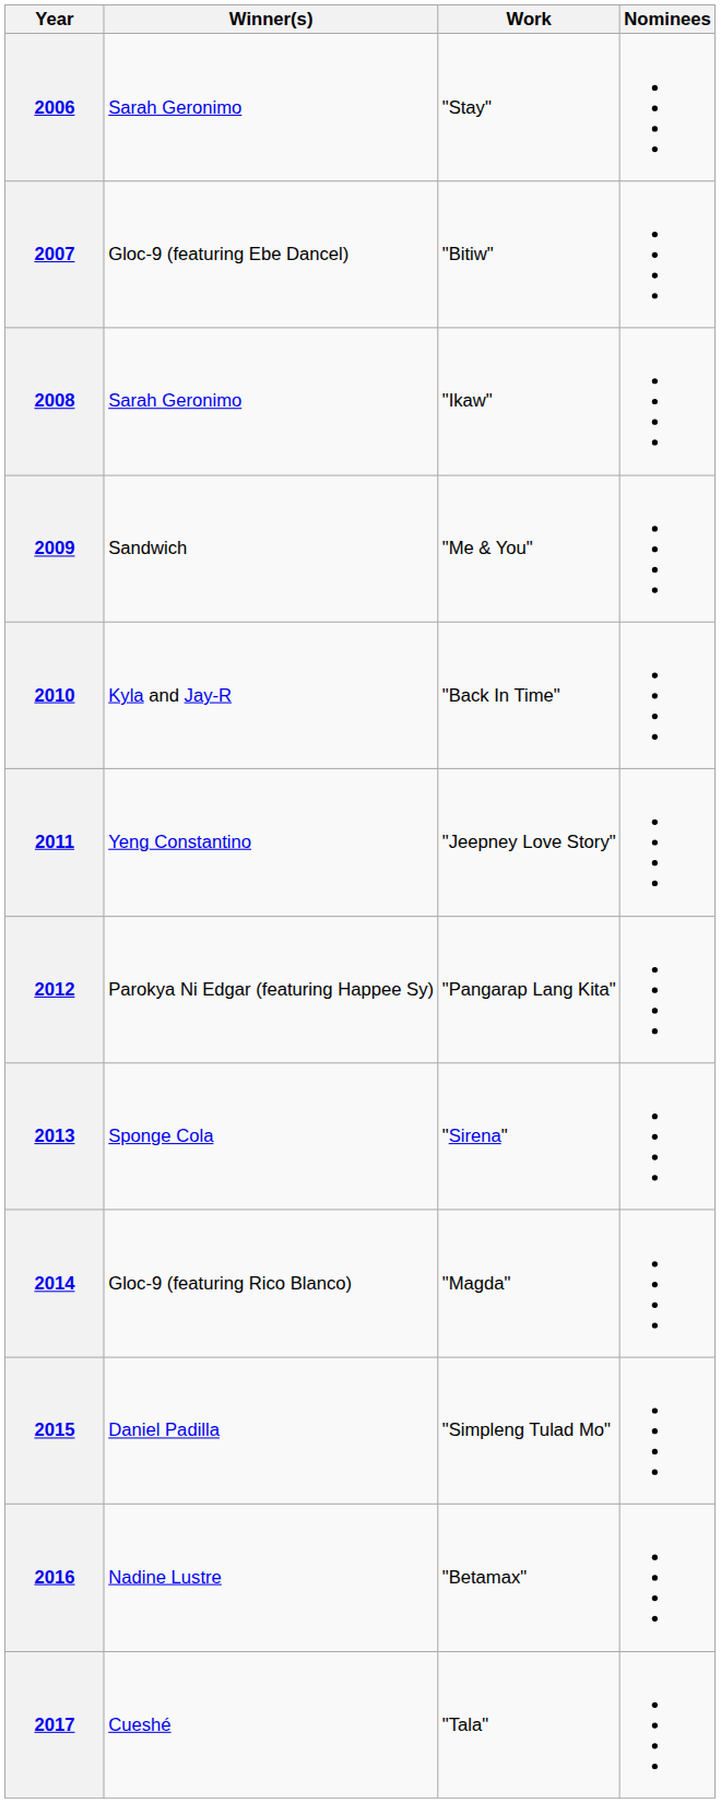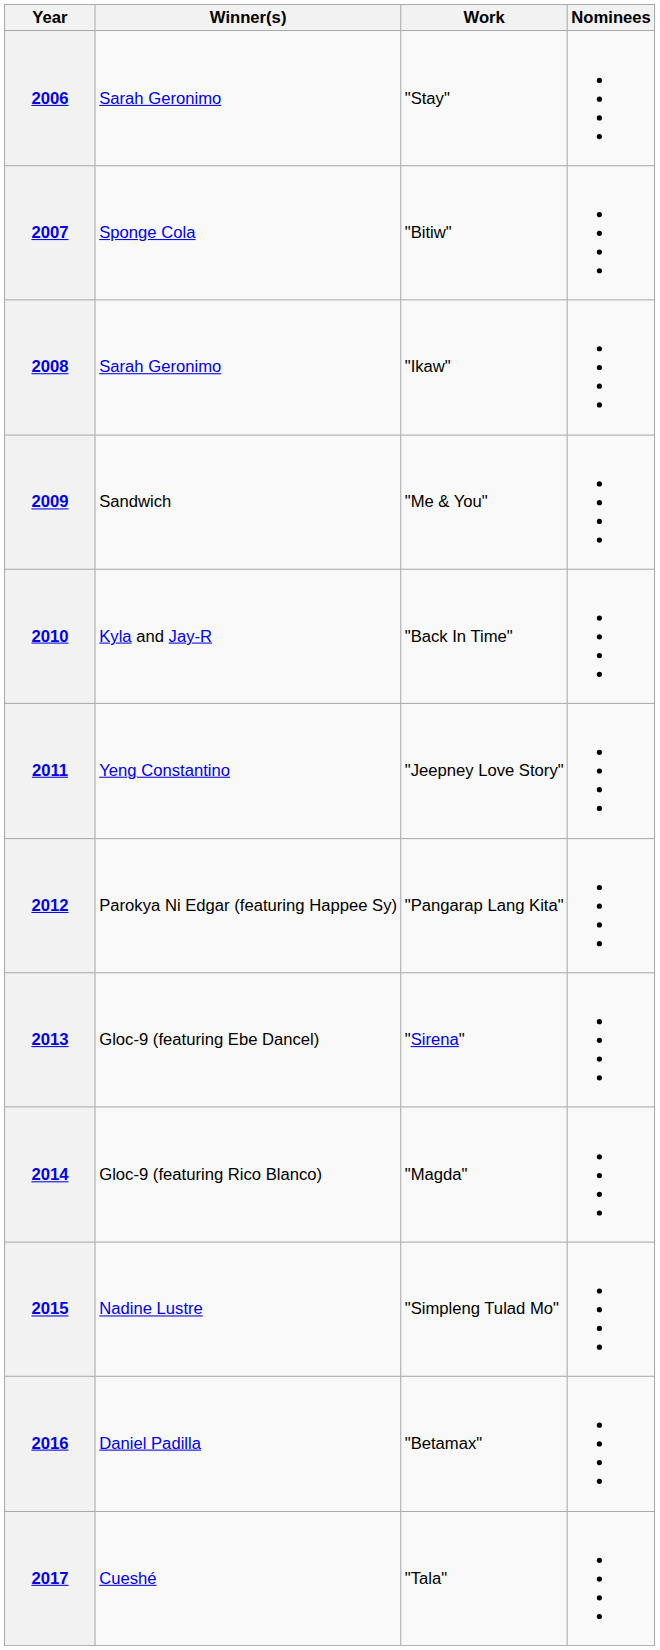 <table class="wikitable sortable">
 <tr>
 <th scope="col" style="width:5em;">Year</th>
 <th scope="col">Winner(s)</th>
 <th scope="col">Work</th>
 <th scope="col" class="unsortable">Nominees</th>
 </tr>
 <tr>
 <th scope="row"><a href='#'>2006</a></th>
 <td><a href='#'>Sarah Geronimo</a></td>
 <td>"Stay"</td>
 <td><br><ul><li></li><li></li><li></li><li></li></ul></td>
 </tr>
 <tr>
 <th scope="row"><a href='#'>2007</a></th>
-<td>Gloc-9 (featuring Ebe Dancel)</td>
+<td><a href='#'>Sponge Cola</a></td>
 <td>"Bitiw"</td>
 <td><br><ul><li></li><li></li><li></li><li></li></ul></td>
 </tr>
 <tr>
 <th scope="row"><a href='#'>2008</a></th>
 <td><a href='#'>Sarah Geronimo</a></td>
 <td>"Ikaw"</td>
 <td><br><ul><li></li><li></li><li></li><li></li></ul></td>
 </tr>
 <tr>
 <th scope="row"><a href='#'>2009</a></th>
 <td>Sandwich</td>
 <td>"Me & You"</td>
 <td><br><ul><li></li><li></li><li></li><li></li></ul></td>
 </tr>
 <tr>
 <th scope="row"><a href='#'>2010</a></th>
 <td><a href='#'>Kyla</a> and <a href='#'>Jay-R</a></td>
 <td>"Back In Time"</td>
 <td><br><ul><li></li><li></li><li></li><li></li></ul></td>
 </tr>
 <tr>
 <th scope="row"><a href='#'>2011</a></th>
 <td><a href='#'>Yeng Constantino</a></td>
 <td>"Jeepney Love Story"</td>
 <td><br><ul><li></li><li></li><li></li><li></li></ul></td>
 </tr>
 <tr>
 <th scope="row"><a href='#'>2012</a></th>
 <td>Parokya Ni Edgar (featuring Happee Sy)</td>
 <td>"Pangarap Lang Kita"</td>
 <td><br><ul><li></li><li></li><li></li><li></li></ul></td>
 </tr>
 <tr>
 <th scope="row"><a href='#'>2013</a></th>
-<td><a href='#'>Sponge Cola</a></td>
+<td>Gloc-9 (featuring Ebe Dancel)</td>
 <td>"<a href='#'>Sirena</a>"</td>
 <td><br><ul><li></li><li></li><li></li><li></li></ul></td>
 </tr>
 <tr>
 <th scope="row"><a href='#'>2014</a></th>
 <td>Gloc-9 (featuring Rico Blanco)</td>
 <td>"Magda"</td>
 <td><br><ul><li></li><li></li><li></li><li></li></ul></td>
 </tr>
 <tr>
 <th scope="row"><a href='#'>2015</a></th>
-<td><a href='#'>Daniel Padilla</a></td>
+<td><a href='#'>Nadine Lustre</a></td>
 <td>"Simpleng Tulad Mo"</td>
 <td><br><ul><li></li><li></li><li></li><li></li></ul></td>
 </tr>
 <tr>
 <th scope="row"><a href='#'>2016</a></th>
-<td><a href='#'>Nadine Lustre</a></td>
+<td><a href='#'>Daniel Padilla</a></td>
 <td>"Betamax"</td>
 <td><br><ul><li></li><li></li><li></li><li></li></ul></td>
 </tr>
 <tr>
 <th scope="row"><a href='#'>2017</a></th>
 <td><a href='#'>Cueshé</a></td>
 <td>"Tala"</td>
 <td><br><ul><li></li><li></li><li></li><li></li></ul></td>
 </tr>
 </table>
